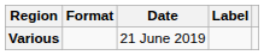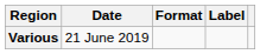 <table class="wikitable plainrowheaders">
 <tr>
 <th scope="col">Region</th>
+<th scope="col">Date</th>
 <th scope="col">Format</th>
-<th scope="col">Date</th>
 <th scope="col">Label</th>
 <th scope="col"></th>
 </tr>
 <tr>
 <th scope="row">Various</th>
+<td>21 June 2019</td>
 <td></td>
-<td>21 June 2019</td>
 <td></td>
 <td align="center"></td>
 </tr>
 </table>
